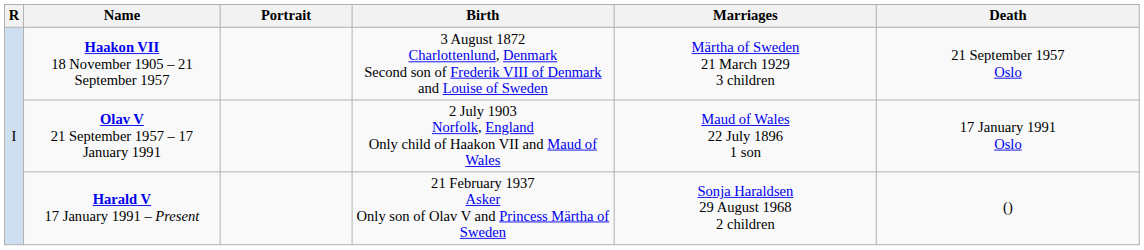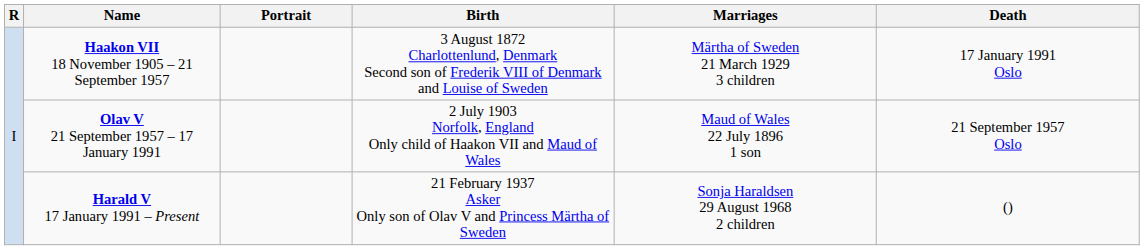 <table style="text-align:center" class="wikitable">
 <tr>
 <th width=1%>R</th>
 <th width=15%>Name</th>
 <th width=10%>Portrait</th>
 <th width=20%>Birth</th>
 <th width=20%>Marriages</th>
 <th width=20%>Death</th>
 </tr>
 <tr>
 <td rowspan="3" style="background-color:#CEDFF2">I</td>
 <td><strong><a href='#'>Haakon VII</a></strong><br>18 November 1905 – 21 September 1957<br></td>
 <td></td>
 <td>3 August 1872<br><a href='#'>Charlottenlund</a>, <a href='#'>Denmark</a><br>Second son of <a href='#'>Frederik VIII of Denmark</a> and <a href='#'>Louise of Sweden</a></td>
 <td><a href='#'>Märtha of Sweden</a><br>21 March 1929<br>3 children</td>
-<td>21 September 1957<br><a href='#'>Oslo</a><br></td>
+<td>17 January 1991<br><a href='#'>Oslo</a><br></td>
 </tr>
 <tr>
 <td><strong><a href='#'>Olav V</a></strong><br>21 September 1957 – 17 January 1991<br></td>
 <td></td>
 <td>2 July 1903<br><a href='#'>Norfolk</a>, <a href='#'>England</a><br>Only child of Haakon VII and <a href='#'>Maud of Wales</a></td>
 <td><a href='#'>Maud of Wales</a><br>22 July 1896<br>1 son</td>
-<td>17 January 1991<br><a href='#'>Oslo</a><br></td>
+<td>21 September 1957<br><a href='#'>Oslo</a><br></td>
 </tr>
 <tr>
 <td><strong><a href='#'>Harald V</a></strong><br>17 January 1991 – <em>Present</em><br></td>
 <td></td>
 <td>21 February 1937<br><a href='#'>Asker</a><br>Only son of Olav V and <a href='#'>Princess Märtha of Sweden</a></td>
 <td><a href='#'>Sonja Haraldsen</a><br>29 August 1968<br>2 children</td>
 <td Alive>()</td>
 </tr>
 </table>
